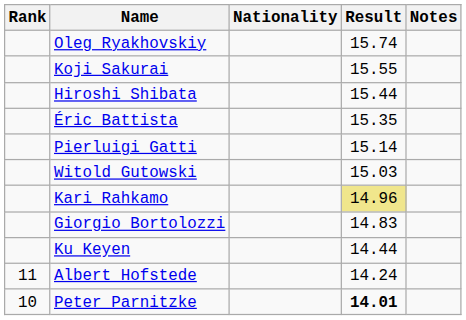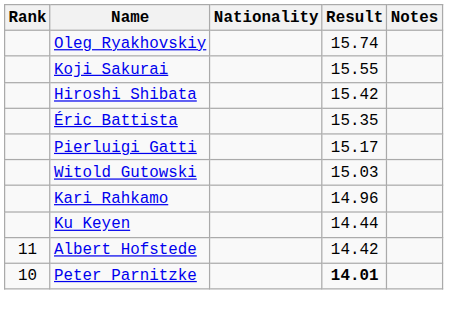 <table class="wikitable sortable" style="text-align:center">
 <tr>
 <th>Rank</th>
 <th>Name</th>
 <th>Nationality</th>
 <th>Result</th>
 <th>Notes</th>
 </tr>
 <tr>
 <td></td>
 <td align=left><a href='#'>Oleg Ryakhovskiy</a></td>
 <td align=left></td>
 <td>15.74</td>
 <td></td>
 </tr>
 <tr>
 <td></td>
 <td align=left><a href='#'>Koji Sakurai</a></td>
 <td align=left></td>
 <td>15.55</td>
 <td></td>
 </tr>
 <tr>
 <td></td>
 <td align=left><a href='#'>Hiroshi Shibata</a></td>
 <td align=left></td>
-<td>15.44</td>
+<td>15.42</td>
 <td></td>
 </tr>
 <tr>
 <td></td>
 <td align=left><a href='#'>Éric Battista</a></td>
 <td align=left></td>
 <td>15.35</td>
 <td></td>
 </tr>
 <tr>
 <td></td>
 <td align=left><a href='#'>Pierluigi Gatti</a></td>
 <td align=left></td>
-<td>15.14</td>
+<td>15.17</td>
 <td></td>
 </tr>
 <tr>
 <td></td>
 <td align=left><a href='#'>Witold Gutowski</a></td>
 <td align=left></td>
 <td>15.03</td>
 <td></td>
 </tr>
 <tr>
 <td></td>
 <td align=left><a href='#'>Kari Rahkamo</a></td>
 <td align=left></td>
-<td style="background: khaki;">14.96</td>
-<td></td>
-</tr>
-<tr>
-<td></td>
-<td align=left><a href='#'>Giorgio Bortolozzi</a></td>
-<td align=left></td>
-<td>14.83</td>
+<td>14.96</td>
 <td></td>
 </tr>
 <tr>
 <td></td>
 <td align=left><a href='#'>Ku Keyen</a></td>
 <td align=left></td>
 <td>14.44</td>
 <td></td>
 </tr>
 <tr>
 <td>11</td>
 <td align=left><a href='#'>Albert Hofstede</a></td>
 <td align=left></td>
-<td>14.24</td>
+<td>14.42</td>
 <td></td>
 </tr>
 <tr>
 <td>10</td>
 <td align=left><a href='#'>Peter Parnitzke</a></td>
 <td align=left></td>
 <td><strong>14.01</strong></td>
 <td></td>
 </tr>
 </table>
